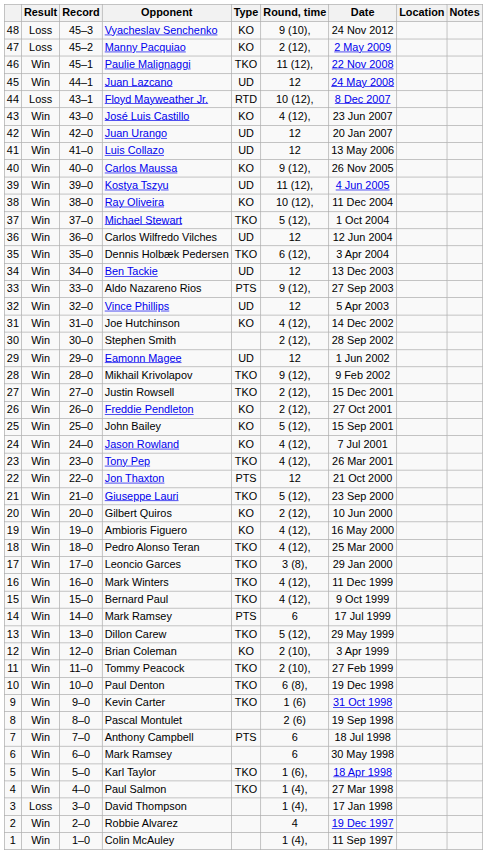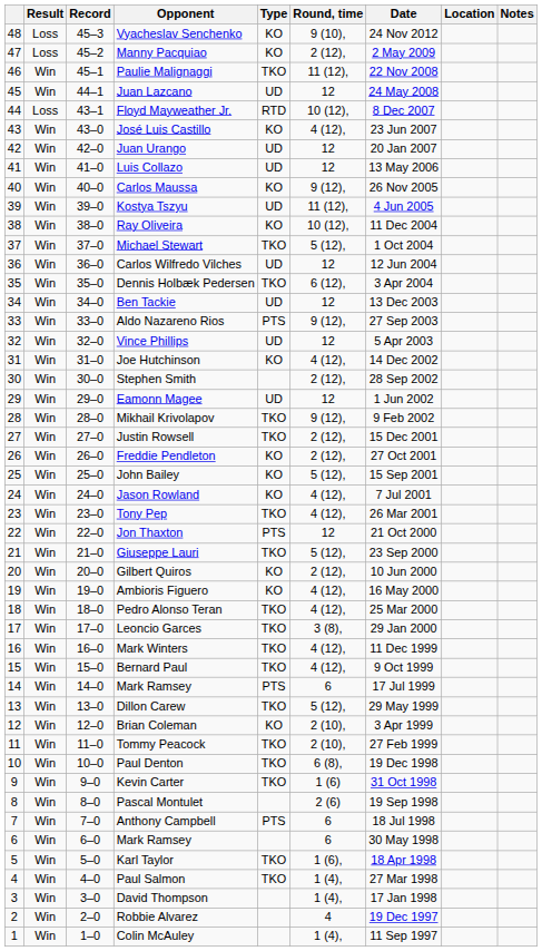 <table class="wikitable" style="text-align:center">
 <tr>
 <th></th>
 <th>Result</th>
 <th>Record</th>
 <th>Opponent</th>
 <th>Type</th>
 <th>Round, time</th>
 <th>Date</th>
 <th>Location</th>
 <th>Notes</th>
 </tr>
 <tr>
 <td>48</td>
 <td>Loss</td>
 <td>45–3</td>
 <td style="text-align:left;"><a href='#'>Vyacheslav Senchenko</a></td>
 <td>KO</td>
 <td>9 (10), </td>
 <td>24 Nov 2012</td>
 <td style="text-align:left;"></td>
 <td></td>
 </tr>
 <tr>
 <td>47</td>
 <td>Loss</td>
 <td>45–2</td>
 <td style="text-align:left;"><a href='#'>Manny Pacquiao</a></td>
 <td>KO</td>
 <td>2 (12), </td>
 <td><a href='#'>2 May 2009</a></td>
 <td style="text-align:left;"></td>
 <td style="text-align:left;"></td>
 </tr>
 <tr>
 <td>46</td>
 <td>Win</td>
 <td>45–1</td>
 <td style="text-align:left;"><a href='#'>Paulie Malignaggi</a></td>
 <td>TKO</td>
 <td>11 (12), </td>
 <td><a href='#'>22 Nov 2008</a></td>
 <td style="text-align:left;"></td>
 <td style="text-align:left;"></td>
 </tr>
 <tr>
 <td>45</td>
 <td>Win</td>
 <td>44–1</td>
 <td style="text-align:left;"><a href='#'>Juan Lazcano</a></td>
 <td>UD</td>
 <td>12</td>
 <td><a href='#'>24 May 2008</a></td>
 <td style="text-align:left;"></td>
 <td style="text-align:left;"></td>
 </tr>
 <tr>
 <td>44</td>
 <td>Loss</td>
 <td>43–1</td>
 <td style="text-align:left;"><a href='#'>Floyd Mayweather Jr.</a></td>
 <td>RTD</td>
 <td>10 (12), </td>
 <td><a href='#'>8 Dec 2007</a></td>
 <td style="text-align:left;"></td>
 <td style="text-align:left;"></td>
 </tr>
 <tr>
 <td>43</td>
 <td>Win</td>
 <td>43–0</td>
 <td style="text-align:left;"><a href='#'>José Luis Castillo</a></td>
 <td>KO</td>
 <td>4 (12), </td>
 <td>23 Jun 2007</td>
 <td style="text-align:left;"></td>
 <td style="text-align:left;"></td>
 </tr>
 <tr>
 <td>42</td>
 <td>Win</td>
 <td>42–0</td>
 <td style="text-align:left;"><a href='#'>Juan Urango</a></td>
 <td>UD</td>
 <td>12</td>
 <td>20 Jan 2007</td>
 <td style="text-align:left;"></td>
 <td style="text-align:left;"></td>
 </tr>
 <tr>
 <td>41</td>
 <td>Win</td>
 <td>41–0</td>
 <td style="text-align:left;"><a href='#'>Luis Collazo</a></td>
 <td>UD</td>
 <td>12</td>
 <td>13 May 2006</td>
 <td style="text-align:left;"></td>
 <td style="text-align:left;"></td>
 </tr>
 <tr>
 <td>40</td>
 <td>Win</td>
 <td>40–0</td>
 <td style="text-align:left;"><a href='#'>Carlos Maussa</a></td>
 <td>KO</td>
 <td>9 (12), </td>
 <td>26 Nov 2005</td>
 <td style="text-align:left;"></td>
 <td style="text-align:left;"></td>
 </tr>
 <tr>
 <td>39</td>
 <td>Win</td>
 <td>39–0</td>
 <td style="text-align:left;"><a href='#'>Kostya Tszyu</a></td>
 <td>UD</td>
 <td>11 (12), </td>
 <td><a href='#'>4 Jun 2005</a></td>
 <td style="text-align:left;"></td>
 <td style="text-align:left;"></td>
 </tr>
 <tr>
 <td>38</td>
 <td>Win</td>
 <td>38–0</td>
 <td style="text-align:left;"><a href='#'>Ray Oliveira</a></td>
 <td>KO</td>
 <td>10 (12), </td>
 <td>11 Dec 2004</td>
 <td style="text-align:left;"></td>
 <td style="text-align:left;"></td>
 </tr>
 <tr>
 <td>37</td>
 <td>Win</td>
 <td>37–0</td>
 <td style="text-align:left;"><a href='#'>Michael Stewart</a></td>
 <td>TKO</td>
 <td>5 (12), </td>
 <td>1 Oct 2004</td>
 <td style="text-align:left;"></td>
 <td style="text-align:left;"></td>
 </tr>
 <tr>
 <td>36</td>
 <td>Win</td>
 <td>36–0</td>
 <td style="text-align:left;">Carlos Wilfredo Vilches</td>
 <td>UD</td>
 <td>12</td>
 <td>12 Jun 2004</td>
 <td style="text-align:left;"></td>
 <td style="text-align:left;"></td>
 </tr>
 <tr>
 <td>35</td>
 <td>Win</td>
 <td>35–0</td>
 <td style="text-align:left;">Dennis Holbæk Pedersen</td>
 <td>TKO</td>
 <td>6 (12), </td>
 <td>3 Apr 2004</td>
 <td style="text-align:left;"></td>
 <td style="text-align:left;"></td>
 </tr>
 <tr>
 <td>34</td>
 <td>Win</td>
 <td>34–0</td>
 <td style="text-align:left;"><a href='#'>Ben Tackie</a></td>
 <td>UD</td>
 <td>12</td>
 <td>13 Dec 2003</td>
 <td style="text-align:left;"></td>
 <td style="text-align:left;"></td>
 </tr>
 <tr>
 <td>33</td>
 <td>Win</td>
 <td>33–0</td>
 <td style="text-align:left;">Aldo Nazareno Rios</td>
 <td>PTS</td>
 <td>9 (12), </td>
 <td>27 Sep 2003</td>
 <td style="text-align:left;"></td>
 <td style="text-align:left;"></td>
 </tr>
 <tr>
 <td>32</td>
 <td>Win</td>
 <td>32–0</td>
 <td style="text-align:left;"><a href='#'>Vince Phillips</a></td>
 <td>UD</td>
 <td>12</td>
 <td>5 Apr 2003</td>
 <td style="text-align:left;"></td>
 <td style="text-align:left;"></td>
 </tr>
 <tr>
 <td>31</td>
 <td>Win</td>
 <td>31–0</td>
 <td style="text-align:left;">Joe Hutchinson</td>
 <td>KO</td>
 <td>4 (12), </td>
 <td>14 Dec 2002</td>
 <td style="text-align:left;"></td>
 <td style="text-align:left;"></td>
 </tr>
 <tr>
 <td>30</td>
 <td>Win</td>
 <td>30–0</td>
 <td style="text-align:left;">Stephen Smith</td>
 <td></td>
 <td>2 (12), </td>
 <td>28 Sep 2002</td>
 <td style="text-align:left;"></td>
 <td style="text-align:left;"></td>
 </tr>
 <tr>
 <td>29</td>
 <td>Win</td>
 <td>29–0</td>
 <td style="text-align:left;"><a href='#'>Eamonn Magee</a></td>
 <td>UD</td>
 <td>12</td>
 <td>1 Jun 2002</td>
 <td style="text-align:left;"></td>
 <td style="text-align:left;"></td>
 </tr>
 <tr>
 <td>28</td>
 <td>Win</td>
 <td>28–0</td>
 <td style="text-align:left;">Mikhail Krivolapov</td>
 <td>TKO</td>
 <td>9 (12), </td>
 <td>9 Feb 2002</td>
 <td style="text-align:left;"></td>
 <td style="text-align:left;"></td>
 </tr>
 <tr>
 <td>27</td>
 <td>Win</td>
 <td>27–0</td>
 <td style="text-align:left;">Justin Rowsell</td>
 <td>TKO</td>
 <td>2 (12), </td>
 <td>15 Dec 2001</td>
 <td style="text-align:left;"></td>
 <td style="text-align:left;"></td>
 </tr>
 <tr>
 <td>26</td>
 <td>Win</td>
 <td>26–0</td>
 <td style="text-align:left;"><a href='#'>Freddie Pendleton</a></td>
 <td>KO</td>
 <td>2 (12), </td>
 <td>27 Oct 2001</td>
 <td style="text-align:left;"></td>
 <td style="text-align:left;"></td>
 </tr>
 <tr>
 <td>25</td>
 <td>Win</td>
 <td>25–0</td>
 <td style="text-align:left;">John Bailey</td>
 <td>KO</td>
 <td>5 (12), </td>
 <td>15 Sep 2001</td>
 <td style="text-align:left;"></td>
 <td style="text-align:left;"></td>
 </tr>
 <tr>
 <td>24</td>
 <td>Win</td>
 <td>24–0</td>
 <td style="text-align:left;"><a href='#'>Jason Rowland</a></td>
 <td>KO</td>
 <td>4 (12), </td>
 <td>7 Jul 2001</td>
 <td style="text-align:left;"></td>
 <td style="text-align:left;"></td>
 </tr>
 <tr>
 <td>23</td>
 <td>Win</td>
 <td>23–0</td>
 <td style="text-align:left;"><a href='#'>Tony Pep</a></td>
 <td>TKO</td>
 <td>4 (12), </td>
 <td>26 Mar 2001</td>
 <td style="text-align:left;"></td>
 <td style="text-align:left;"></td>
 </tr>
 <tr>
 <td>22</td>
 <td>Win</td>
 <td>22–0</td>
 <td style="text-align:left;"><a href='#'>Jon Thaxton</a></td>
 <td>PTS</td>
 <td>12</td>
 <td>21 Oct 2000</td>
 <td style="text-align:left;"></td>
 <td style="text-align:left;"></td>
 </tr>
 <tr>
 <td>21</td>
 <td>Win</td>
 <td>21–0</td>
 <td style="text-align:left;"><a href='#'>Giuseppe Lauri</a></td>
 <td>TKO</td>
 <td>5 (12), </td>
 <td>23 Sep 2000</td>
 <td style="text-align:left;"></td>
 <td style="text-align:left;"></td>
 </tr>
 <tr>
 <td>20</td>
 <td>Win</td>
 <td>20–0</td>
 <td style="text-align:left;">Gilbert Quiros</td>
 <td>KO</td>
 <td>2 (12), </td>
 <td>10 Jun 2000</td>
 <td style="text-align:left;"></td>
 <td style="text-align:left;"></td>
 </tr>
 <tr>
 <td>19</td>
 <td>Win</td>
 <td>19–0</td>
 <td style="text-align:left;">Ambioris Figuero</td>
 <td>KO</td>
 <td>4 (12), </td>
 <td>16 May 2000</td>
 <td style="text-align:left;"></td>
 <td style="text-align:left;"></td>
 </tr>
 <tr>
 <td>18</td>
 <td>Win</td>
 <td>18–0</td>
 <td style="text-align:left;">Pedro Alonso Teran</td>
 <td>TKO</td>
 <td>4 (12), </td>
 <td>25 Mar 2000</td>
 <td style="text-align:left;"></td>
 <td style="text-align:left;"></td>
 </tr>
 <tr>
 <td>17</td>
 <td>Win</td>
 <td>17–0</td>
 <td style="text-align:left;">Leoncio Garces</td>
 <td>TKO</td>
 <td>3 (8), </td>
 <td>29 Jan 2000</td>
 <td style="text-align:left;"></td>
 <td></td>
 </tr>
 <tr>
 <td>16</td>
 <td>Win</td>
 <td>16–0</td>
 <td style="text-align:left;">Mark Winters</td>
 <td>TKO</td>
 <td>4 (12), </td>
 <td>11 Dec 1999</td>
 <td style="text-align:left;"></td>
 <td style="text-align:left;"></td>
 </tr>
 <tr>
 <td>15</td>
 <td>Win</td>
 <td>15–0</td>
 <td style="text-align:left;">Bernard Paul</td>
 <td>TKO</td>
 <td>4 (12), </td>
 <td>9 Oct 1999</td>
 <td style="text-align:left;"></td>
 <td style="text-align:left;"></td>
 </tr>
 <tr>
 <td>14</td>
 <td>Win</td>
 <td>14–0</td>
 <td style="text-align:left;">Mark Ramsey</td>
 <td>PTS</td>
 <td>6</td>
 <td>17 Jul 1999</td>
 <td style="text-align:left;"></td>
 <td></td>
 </tr>
 <tr>
 <td>13</td>
 <td>Win</td>
 <td>13–0</td>
 <td style="text-align:left;">Dillon Carew</td>
 <td>TKO</td>
 <td>5 (12), </td>
 <td>29 May 1999</td>
 <td style="text-align:left;"></td>
 <td style="text-align:left;"></td>
 </tr>
 <tr>
 <td>12</td>
 <td>Win</td>
 <td>12–0</td>
 <td style="text-align:left;">Brian Coleman</td>
 <td>KO</td>
 <td>2 (10), </td>
 <td>3 Apr 1999</td>
 <td style="text-align:left;"></td>
 <td style="text-align:left;"></td>
 </tr>
 <tr>
 <td>11</td>
 <td>Win</td>
 <td>11–0</td>
 <td style="text-align:left;">Tommy Peacock</td>
 <td>TKO</td>
 <td>2 (10), </td>
 <td>27 Feb 1999</td>
 <td style="text-align:left;"></td>
 <td style="text-align:left;"></td>
 </tr>
 <tr>
 <td>10</td>
 <td>Win</td>
 <td>10–0</td>
 <td style="text-align:left;">Paul Denton</td>
 <td>TKO</td>
 <td>6 (8), </td>
 <td>19 Dec 1998</td>
 <td style="text-align:left;"></td>
 <td></td>
 </tr>
 <tr>
 <td>9</td>
 <td>Win</td>
 <td>9–0</td>
 <td style="text-align:left;">Kevin Carter</td>
 <td>TKO</td>
 <td>1 (6)</td>
 <td><a href='#'>31 Oct 1998</a></td>
 <td style="text-align:left;"></td>
 <td></td>
 </tr>
 <tr>
 <td>8</td>
 <td>Win</td>
 <td>8–0</td>
 <td style="text-align:left;">Pascal Montulet</td>
 <td></td>
 <td>2 (6)</td>
 <td>19 Sep 1998</td>
 <td style="text-align:left;"></td>
 <td></td>
 </tr>
 <tr>
 <td>7</td>
 <td>Win</td>
 <td>7–0</td>
 <td style="text-align:left;">Anthony Campbell</td>
 <td>PTS</td>
 <td>6</td>
 <td>18 Jul 1998</td>
 <td style="text-align:left;"></td>
 <td></td>
 </tr>
 <tr>
 <td>6</td>
 <td>Win</td>
 <td>6–0</td>
 <td style="text-align:left;">Mark Ramsey</td>
 <td></td>
 <td>6</td>
 <td>30 May 1998</td>
 <td style="text-align:left;"></td>
 <td></td>
 </tr>
 <tr>
 <td>5</td>
 <td>Win</td>
 <td>5–0</td>
 <td style="text-align:left;">Karl Taylor</td>
 <td>TKO</td>
 <td>1 (6), </td>
 <td><a href='#'>18 Apr 1998</a></td>
 <td style="text-align:left;"></td>
 <td></td>
 </tr>
 <tr>
 <td>4</td>
 <td>Win</td>
 <td>4–0</td>
 <td style="text-align:left;">Paul Salmon</td>
 <td>TKO</td>
 <td>1 (4), </td>
 <td>27 Mar 1998</td>
 <td style="text-align:left;"></td>
 <td></td>
 </tr>
 <tr>
 <td>3</td>
-<td>Loss</td>
+<td>Win</td>
 <td>3–0</td>
 <td style="text-align:left;">David Thompson</td>
 <td></td>
 <td>1 (4), </td>
 <td>17 Jan 1998</td>
 <td style="text-align:left;"></td>
 <td></td>
 </tr>
 <tr>
 <td>2</td>
 <td>Win</td>
 <td>2–0</td>
 <td style="text-align:left;">Robbie Alvarez</td>
 <td></td>
 <td>4</td>
 <td><a href='#'>19 Dec 1997</a></td>
 <td style="text-align:left;"></td>
 <td></td>
 </tr>
 <tr>
 <td>1</td>
 <td>Win</td>
 <td>1–0</td>
 <td style="text-align:left;">Colin McAuley</td>
 <td></td>
 <td>1 (4), </td>
 <td>11 Sep 1997</td>
 <td style="text-align:left;"></td>
 <td></td>
 </tr>
 </table>
